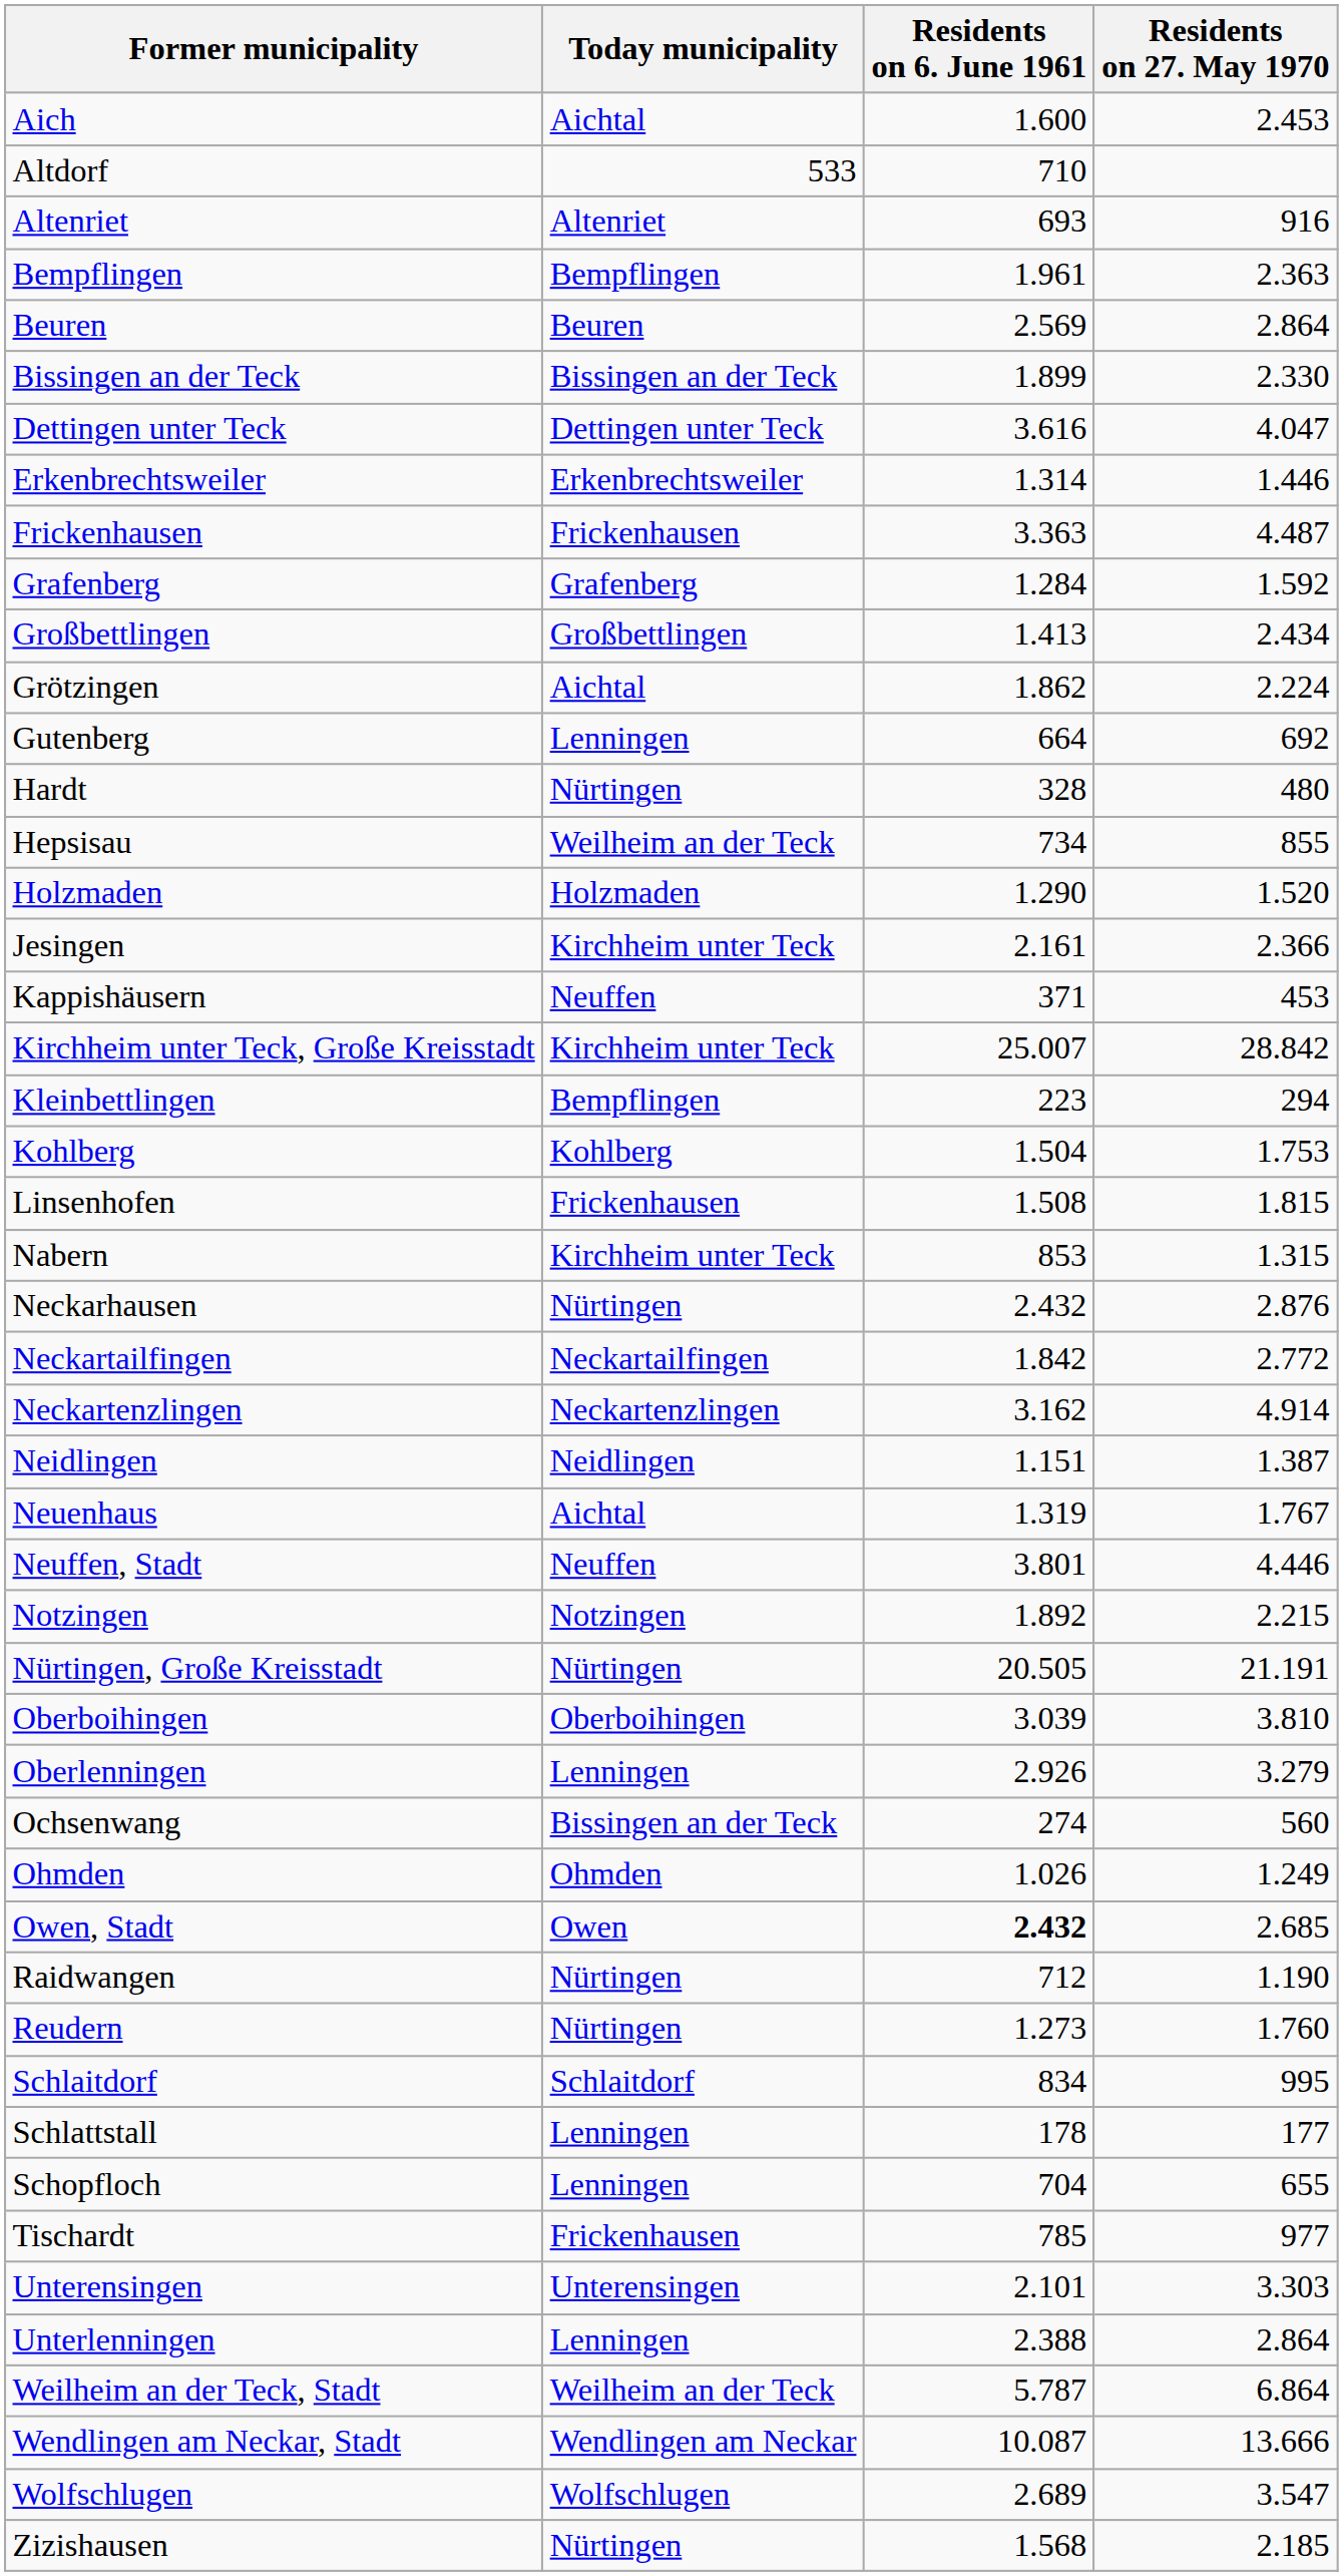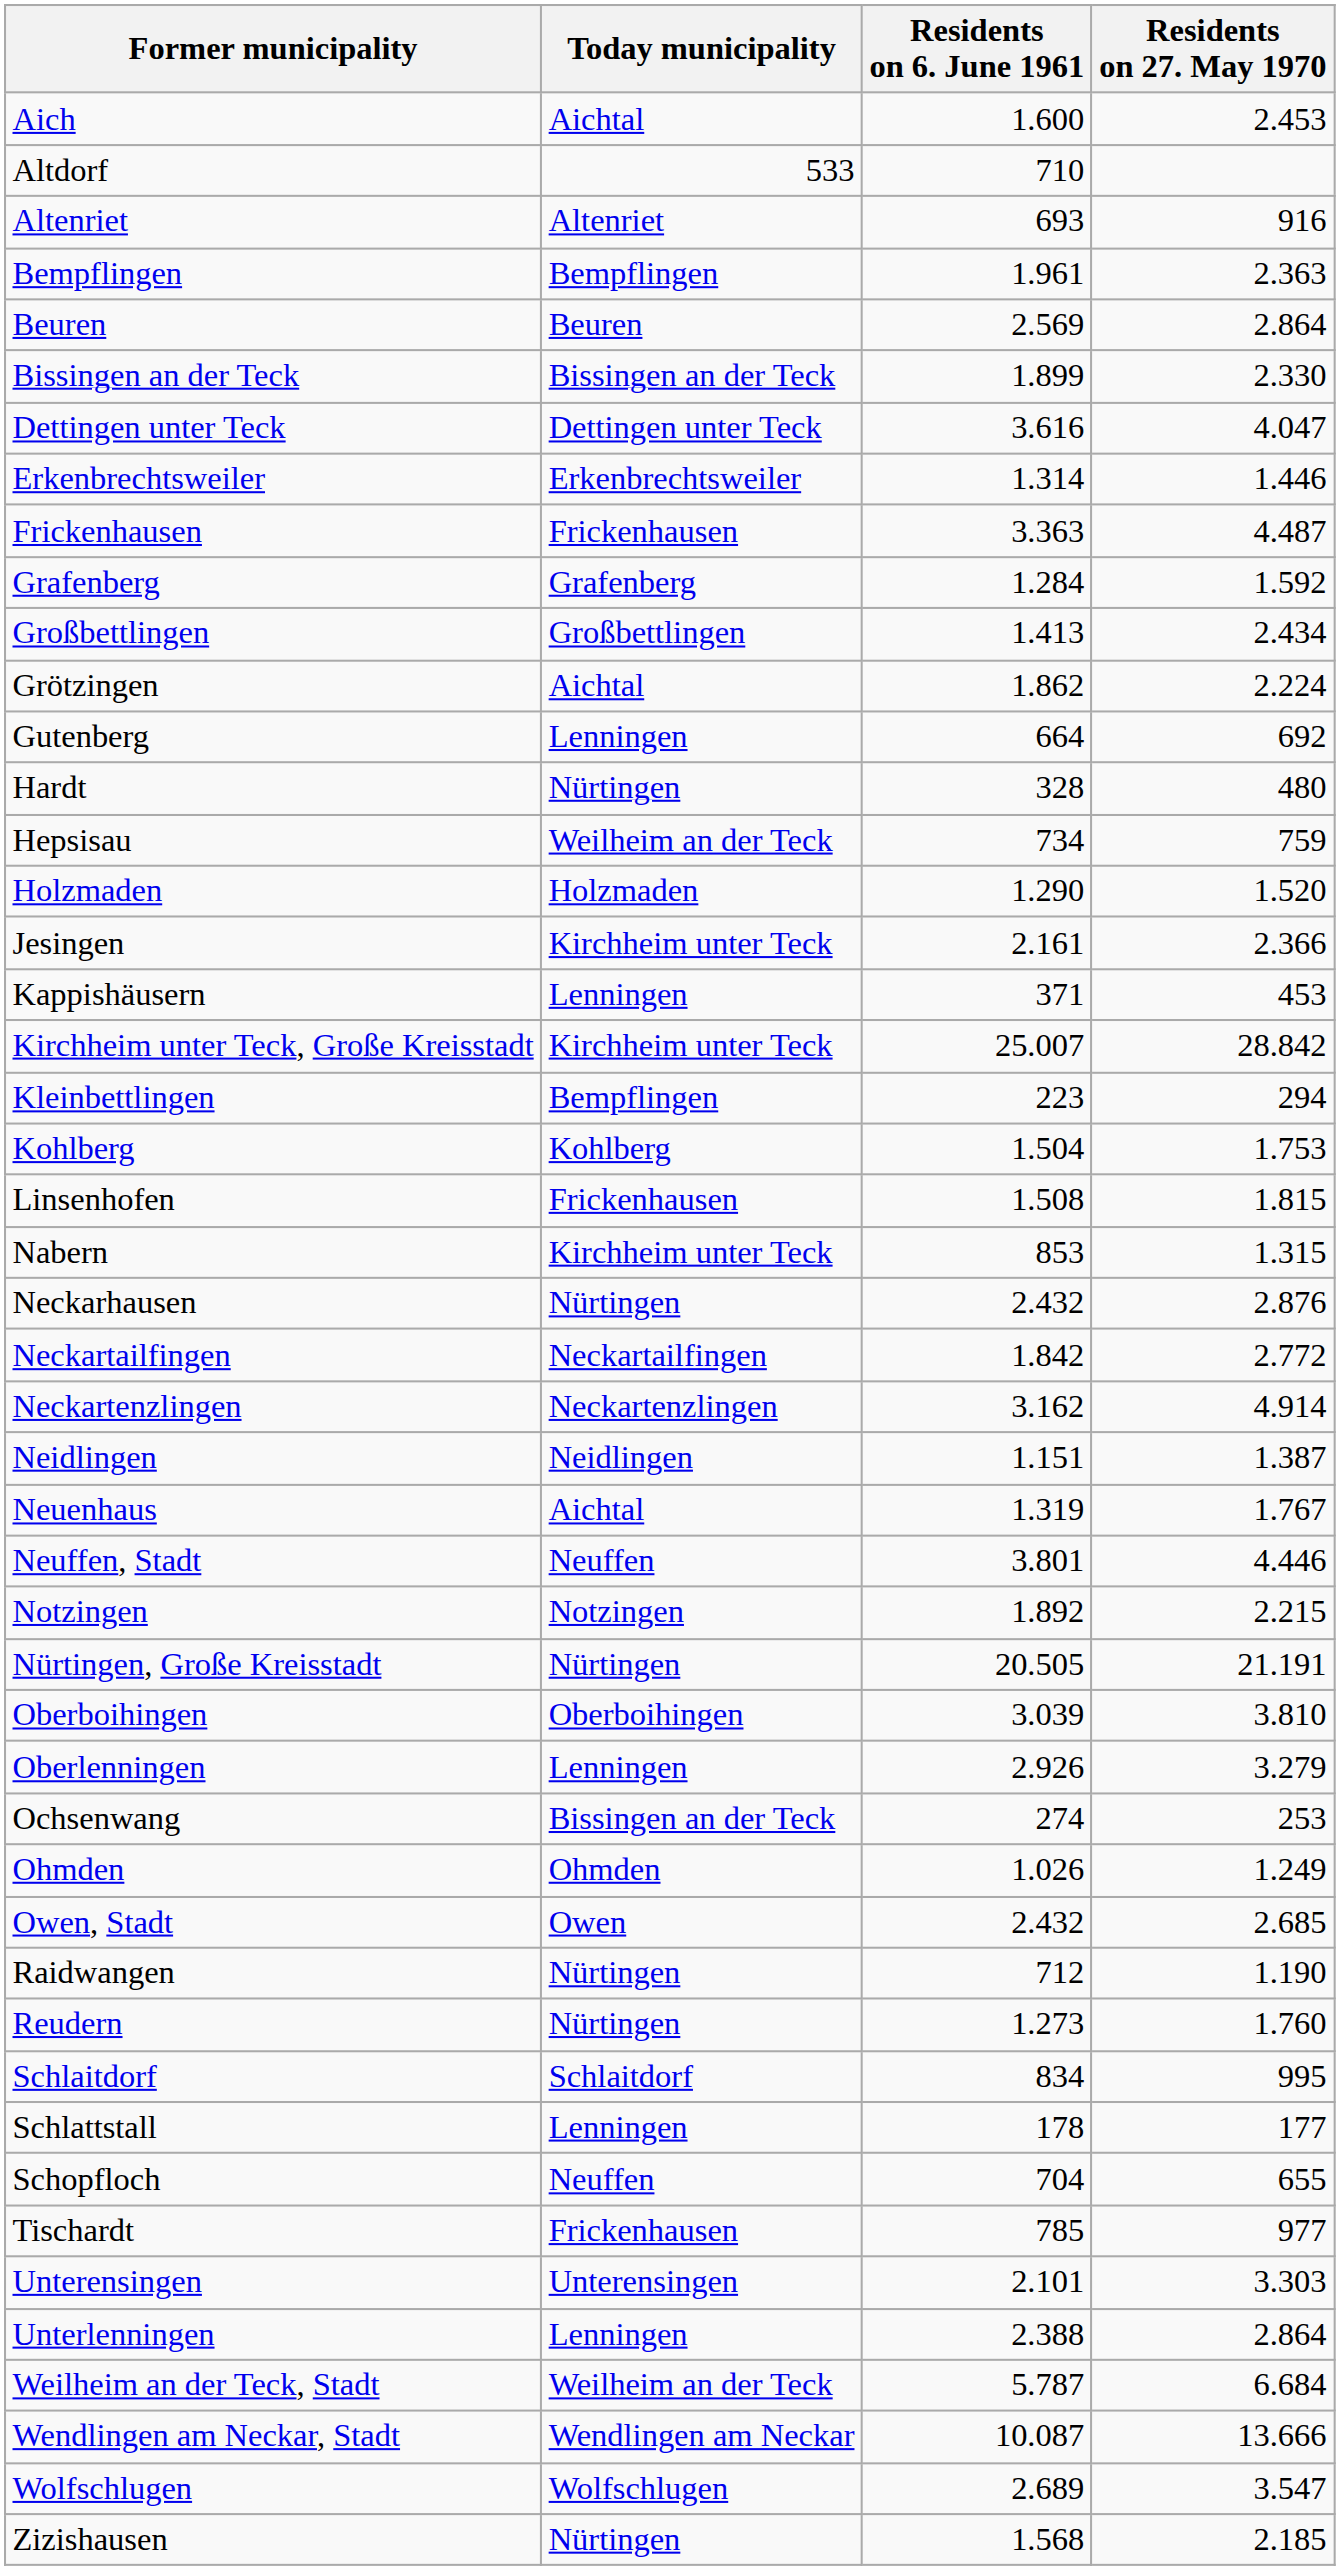 <table class="wikitable sortable">
 <tr>
 <th>Former municipality</th>
 <th>Today municipality</th>
 <th>Residents<br>on 6. June 1961</th>
 <th>Residents<br>on 27. May 1970</th>
 </tr>
 <tr>
 <td><a href='#'>Aich</a></td>
 <td><a href='#'>Aichtal</a></td>
 <td align="right">1.600</td>
 <td align="right">2.453</td>
 </tr>
 <tr>
 <td>Altdorf</td>
 <td align="right">533</td>
 <td align="right">710</td>
 </tr>
 <tr>
 <td><a href='#'>Altenriet</a></td>
 <td><a href='#'>Altenriet</a></td>
 <td align="right">693</td>
 <td align="right">916</td>
 </tr>
 <tr>
 <td><a href='#'>Bempflingen</a></td>
 <td><a href='#'>Bempflingen</a></td>
 <td align="right">1.961</td>
 <td align="right">2.363</td>
 </tr>
 <tr>
 <td><a href='#'>Beuren</a></td>
 <td><a href='#'>Beuren</a></td>
 <td align="right">2.569</td>
 <td align="right">2.864</td>
 </tr>
 <tr>
 <td><a href='#'>Bissingen an der Teck</a></td>
 <td><a href='#'>Bissingen an der Teck</a></td>
 <td align="right">1.899</td>
 <td align="right">2.330</td>
 </tr>
 <tr>
 <td><a href='#'>Dettingen unter Teck</a></td>
 <td><a href='#'>Dettingen unter Teck</a></td>
 <td align="right">3.616</td>
 <td align="right">4.047</td>
 </tr>
 <tr>
 <td><a href='#'>Erkenbrechtsweiler</a></td>
 <td><a href='#'>Erkenbrechtsweiler</a></td>
 <td align="right">1.314</td>
 <td align="right">1.446</td>
 </tr>
 <tr>
 <td><a href='#'>Frickenhausen</a></td>
 <td><a href='#'>Frickenhausen</a></td>
 <td align="right">3.363</td>
 <td align="right">4.487</td>
 </tr>
 <tr>
 <td><a href='#'>Grafenberg</a></td>
 <td><a href='#'>Grafenberg</a></td>
 <td align="right">1.284</td>
 <td align="right">1.592</td>
 </tr>
 <tr>
 <td><a href='#'>Großbettlingen</a></td>
 <td><a href='#'>Großbettlingen</a></td>
 <td align="right">1.413</td>
 <td align="right">2.434</td>
 </tr>
 <tr>
 <td>Grötzingen</td>
 <td><a href='#'>Aichtal</a></td>
 <td align="right">1.862</td>
 <td align="right">2.224</td>
 </tr>
 <tr>
 <td>Gutenberg</td>
 <td><a href='#'>Lenningen</a></td>
 <td align="right">664</td>
 <td align="right">692</td>
 </tr>
 <tr>
 <td>Hardt</td>
 <td><a href='#'>Nürtingen</a></td>
 <td align="right">328</td>
 <td align="right">480</td>
 </tr>
 <tr>
 <td>Hepsisau</td>
 <td><a href='#'>Weilheim an der Teck</a></td>
 <td align="right">734</td>
-<td align="right">855</td>
+<td align="right">759</td>
 </tr>
 <tr>
 <td><a href='#'>Holzmaden</a></td>
 <td><a href='#'>Holzmaden</a></td>
 <td align="right">1.290</td>
 <td align="right">1.520</td>
 </tr>
 <tr>
 <td>Jesingen</td>
 <td><a href='#'>Kirchheim unter Teck</a></td>
 <td align="right">2.161</td>
 <td align="right">2.366</td>
 </tr>
 <tr>
 <td>Kappishäusern</td>
-<td><a href='#'>Neuffen</a></td>
+<td><a href='#'>Lenningen</a></td>
 <td align="right">371</td>
 <td align="right">453</td>
 </tr>
 <tr>
 <td><a href='#'>Kirchheim unter Teck</a>, <a href='#'>Große Kreisstadt</a></td>
 <td><a href='#'>Kirchheim unter Teck</a></td>
 <td align="right">25.007</td>
 <td align="right">28.842</td>
 </tr>
 <tr>
 <td><a href='#'>Kleinbettlingen</a></td>
 <td><a href='#'>Bempflingen</a></td>
 <td align="right">223</td>
 <td align="right">294</td>
 </tr>
 <tr>
 <td><a href='#'>Kohlberg</a></td>
 <td><a href='#'>Kohlberg</a></td>
 <td align="right">1.504</td>
 <td align="right">1.753</td>
 </tr>
 <tr>
 <td>Linsenhofen</td>
 <td><a href='#'>Frickenhausen</a></td>
 <td align="right">1.508</td>
 <td align="right">1.815</td>
 </tr>
 <tr>
 <td>Nabern</td>
 <td><a href='#'>Kirchheim unter Teck</a></td>
 <td align="right">853</td>
 <td align="right">1.315</td>
 </tr>
 <tr>
 <td>Neckarhausen</td>
 <td><a href='#'>Nürtingen</a></td>
 <td align="right">2.432</td>
 <td align="right">2.876</td>
 </tr>
 <tr>
 <td><a href='#'>Neckartailfingen</a></td>
 <td><a href='#'>Neckartailfingen</a></td>
 <td align="right">1.842</td>
 <td align="right">2.772</td>
 </tr>
 <tr>
 <td><a href='#'>Neckartenzlingen</a></td>
 <td><a href='#'>Neckartenzlingen</a></td>
 <td align="right">3.162</td>
 <td align="right">4.914</td>
 </tr>
 <tr>
 <td><a href='#'>Neidlingen</a></td>
 <td><a href='#'>Neidlingen</a></td>
 <td align="right">1.151</td>
 <td align="right">1.387</td>
 </tr>
 <tr>
 <td><a href='#'>Neuenhaus</a></td>
 <td><a href='#'>Aichtal</a></td>
 <td align="right">1.319</td>
 <td align="right">1.767</td>
 </tr>
 <tr>
 <td><a href='#'>Neuffen</a>, <a href='#'>Stadt</a></td>
 <td><a href='#'>Neuffen</a></td>
 <td align="right">3.801</td>
 <td align="right">4.446</td>
 </tr>
 <tr>
 <td><a href='#'>Notzingen</a></td>
 <td><a href='#'>Notzingen</a></td>
 <td align="right">1.892</td>
 <td align="right">2.215</td>
 </tr>
 <tr>
 <td><a href='#'>Nürtingen</a>, <a href='#'>Große Kreisstadt</a></td>
 <td><a href='#'>Nürtingen</a></td>
 <td align="right">20.505</td>
 <td align="right">21.191</td>
 </tr>
 <tr>
 <td><a href='#'>Oberboihingen</a></td>
 <td><a href='#'>Oberboihingen</a></td>
 <td align="right">3.039</td>
 <td align="right">3.810</td>
 </tr>
 <tr>
 <td><a href='#'>Oberlenningen</a></td>
 <td><a href='#'>Lenningen</a></td>
 <td align="right">2.926</td>
 <td align="right">3.279</td>
 </tr>
 <tr>
 <td>Ochsenwang</td>
 <td><a href='#'>Bissingen an der Teck</a></td>
 <td align="right">274</td>
-<td align="right">560</td>
+<td align="right">253</td>
 </tr>
 <tr>
 <td><a href='#'>Ohmden</a></td>
 <td><a href='#'>Ohmden</a></td>
 <td align="right">1.026</td>
 <td align="right">1.249</td>
 </tr>
 <tr>
 <td><a href='#'>Owen</a>, <a href='#'>Stadt</a></td>
 <td><a href='#'>Owen</a></td>
-<td align="right"><strong>2.432</strong></td>
+<td align="right">2.432</td>
 <td align="right">2.685</td>
 </tr>
 <tr>
 <td>Raidwangen</td>
 <td><a href='#'>Nürtingen</a></td>
 <td align="right">712</td>
 <td align="right">1.190</td>
 </tr>
 <tr>
 <td><a href='#'>Reudern</a></td>
 <td><a href='#'>Nürtingen</a></td>
 <td align="right">1.273</td>
 <td align="right">1.760</td>
 </tr>
 <tr>
 <td><a href='#'>Schlaitdorf</a></td>
 <td><a href='#'>Schlaitdorf</a></td>
 <td align="right">834</td>
 <td align="right">995</td>
 </tr>
 <tr>
 <td>Schlattstall</td>
 <td><a href='#'>Lenningen</a></td>
 <td align="right">178</td>
 <td align="right">177</td>
 </tr>
 <tr>
 <td>Schopfloch</td>
-<td><a href='#'>Lenningen</a></td>
+<td><a href='#'>Neuffen</a></td>
 <td align="right">704</td>
 <td align="right">655</td>
 </tr>
 <tr>
 <td>Tischardt</td>
 <td><a href='#'>Frickenhausen</a></td>
 <td align="right">785</td>
 <td align="right">977</td>
 </tr>
 <tr>
 <td><a href='#'>Unterensingen</a></td>
 <td><a href='#'>Unterensingen</a></td>
 <td align="right">2.101</td>
 <td align="right">3.303</td>
 </tr>
 <tr>
 <td><a href='#'>Unterlenningen</a></td>
 <td><a href='#'>Lenningen</a></td>
 <td align="right">2.388</td>
 <td align="right">2.864</td>
 </tr>
 <tr>
 <td><a href='#'>Weilheim an der Teck</a>, <a href='#'>Stadt</a></td>
 <td><a href='#'>Weilheim an der Teck</a></td>
 <td align="right">5.787</td>
-<td align="right">6.864</td>
+<td align="right">6.684</td>
 </tr>
 <tr>
 <td><a href='#'>Wendlingen am Neckar</a>, <a href='#'>Stadt</a></td>
 <td><a href='#'>Wendlingen am Neckar</a></td>
 <td align="right">10.087</td>
 <td align="right">13.666</td>
 </tr>
 <tr>
 <td><a href='#'>Wolfschlugen</a></td>
 <td><a href='#'>Wolfschlugen</a></td>
 <td align="right">2.689</td>
 <td align="right">3.547</td>
 </tr>
 <tr>
 <td>Zizishausen</td>
 <td><a href='#'>Nürtingen</a></td>
 <td align="right">1.568</td>
 <td align="right">2.185</td>
 </tr>
 </table>
